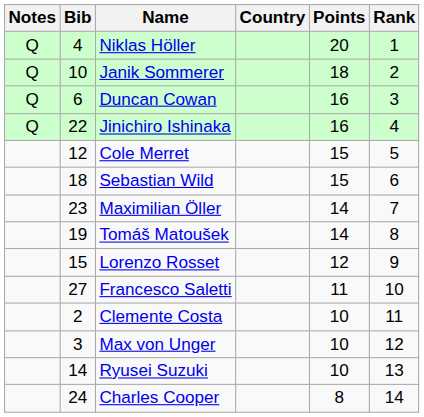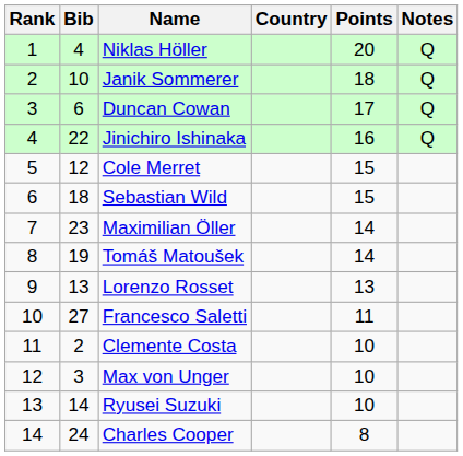 <table class="wikitable sortable" style="text-align:center">
 <tr>
-<th>Notes</th>
+<th>Rank</th>
 <th>Bib</th>
 <th>Name</th>
 <th>Country</th>
 <th>Points</th>
-<th>Rank</th>
+<th>Notes</th>
 </tr>
 <tr bgcolor=ccffcc>
-<td>Q</td>
+<td>1</td>
 <td>4</td>
 <td align=left><a href='#'>Niklas Höller</a></td>
 <td align=left></td>
 <td>20</td>
-<td>1</td>
+<td>Q</td>
 </tr>
 <tr bgcolor=ccffcc>
-<td>Q</td>
+<td>2</td>
 <td>10</td>
 <td align=left><a href='#'>Janik Sommerer</a></td>
 <td align=left></td>
 <td>18</td>
-<td>2</td>
+<td>Q</td>
 </tr>
 <tr bgcolor=ccffcc>
-<td>Q</td>
+<td>3</td>
 <td>6</td>
 <td align=left><a href='#'>Duncan Cowan</a></td>
 <td align=left></td>
-<td>16</td>
-<td>3</td>
+<td>17</td>
+<td>Q</td>
 </tr>
 <tr bgcolor=ccffcc>
-<td>Q</td>
+<td>4</td>
 <td>22</td>
 <td align=left><a href='#'>Jinichiro Ishinaka</a></td>
 <td align=left></td>
 <td>16</td>
-<td>4</td>
+<td>Q</td>
 </tr>
 <tr>
-<td></td>
+<td>5</td>
 <td>12</td>
 <td align=left><a href='#'>Cole Merret</a></td>
 <td align=left></td>
 <td>15</td>
-<td>5</td>
+<td></td>
 </tr>
 <tr>
-<td></td>
+<td>6</td>
 <td>18</td>
 <td align=left><a href='#'>Sebastian Wild</a></td>
 <td align=left></td>
 <td>15</td>
-<td>6</td>
+<td></td>
 </tr>
 <tr>
-<td></td>
+<td>7</td>
 <td>23</td>
 <td align=left><a href='#'>Maximilian Öller</a></td>
 <td align=left></td>
 <td>14</td>
-<td>7</td>
+<td></td>
 </tr>
 <tr>
-<td></td>
+<td>8</td>
 <td>19</td>
 <td align=left><a href='#'>Tomáš Matoušek</a></td>
 <td align=left></td>
 <td>14</td>
-<td>8</td>
+<td></td>
 </tr>
 <tr>
-<td></td>
-<td>15</td>
+<td>9</td>
+<td>13</td>
 <td align=left><a href='#'>Lorenzo Rosset</a></td>
 <td align=left></td>
-<td>12</td>
-<td>9</td>
+<td>13</td>
+<td></td>
 </tr>
 <tr>
-<td></td>
+<td>10</td>
 <td>27</td>
 <td align=left><a href='#'>Francesco Saletti</a></td>
 <td align=left></td>
 <td>11</td>
-<td>10</td>
+<td></td>
 </tr>
 <tr>
-<td></td>
+<td>11</td>
 <td>2</td>
 <td align=left><a href='#'>Clemente Costa</a></td>
 <td align=left></td>
 <td>10</td>
-<td>11</td>
+<td></td>
 </tr>
 <tr>
-<td></td>
+<td>12</td>
 <td>3</td>
 <td align=left><a href='#'>Max von Unger</a></td>
 <td align=left></td>
 <td>10</td>
-<td>12</td>
+<td></td>
 </tr>
 <tr>
-<td></td>
+<td>13</td>
 <td>14</td>
 <td align=left><a href='#'>Ryusei Suzuki</a></td>
 <td align=left></td>
 <td>10</td>
-<td>13</td>
+<td></td>
 </tr>
 <tr>
-<td></td>
+<td>14</td>
 <td>24</td>
 <td align=left><a href='#'>Charles Cooper</a></td>
 <td align=left></td>
 <td>8</td>
-<td>14</td>
+<td></td>
 </tr>
 </table>
